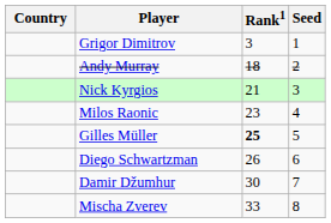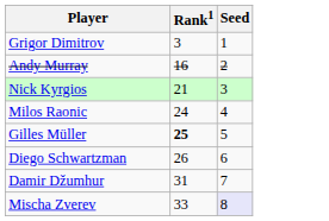 <table class="sortable wikitable">
 <tr>
-<th width=70>Country</th>
 <th width=175>Player</th>
 <th>Rank<sup>1</sup></th>
 <th>Seed</th>
 </tr>
 <tr>
-<td></td>
 <td><a href='#'>Grigor Dimitrov</a></td>
 <td>3</td>
 <td>1</td>
 </tr>
 <tr>
-<td><s></s></td>
 <td><s><a href='#'>Andy Murray</a></s></td>
-<td><s>18</s></td>
+<td><s>16</s></td>
 <td><s>2</s></td>
 </tr>
 <tr style="background:#cfc;">
-<td></td>
 <td><a href='#'>Nick Kyrgios</a></td>
 <td>21</td>
 <td>3</td>
 </tr>
 <tr>
-<td></td>
 <td><a href='#'>Milos Raonic</a></td>
-<td>23</td>
+<td>24</td>
 <td>4</td>
 </tr>
 <tr>
-<td></td>
 <td><a href='#'>Gilles Müller</a></td>
 <td><strong>25</strong></td>
 <td>5</td>
 </tr>
 <tr>
-<td></td>
 <td><a href='#'>Diego Schwartzman</a></td>
 <td>26</td>
 <td>6</td>
 </tr>
 <tr>
-<td></td>
 <td><a href='#'>Damir Džumhur</a></td>
-<td>30</td>
+<td>31</td>
 <td>7</td>
 </tr>
 <tr>
-<td></td>
 <td><a href='#'>Mischa Zverev</a></td>
 <td>33</td>
-<td>8</td>
+<td style="background: lavender;">8</td>
 </tr>
 </table>
